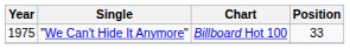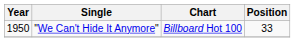 <table class="wikitable">
 <tr>
 <th>Year</th>
 <th>Single</th>
 <th>Chart</th>
 <th>Position</th>
 </tr>
 <tr>
-<td>1975</td>
+<td>1950</td>
 <td>"<a href='#'>We Can't Hide It Anymore</a>"</td>
 <td><a href='#'><em>Billboard</em> Hot 100</a></td>
 <td align="center">33</td>
 </tr>
 <tr>
 </tr>
 </table>
